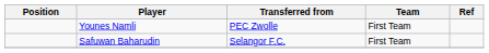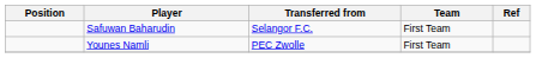 <table class="wikitable sortable" style="width:80%; text-align:center; font-size:85%; text-align:left;">
 <tr>
 <th>Position</th>
 <th>Player</th>
 <th>Transferred from</th>
 <th>Team</th>
 <th>Ref</th>
 </tr>
 <tr>
 <td></td>
+<td> <a href='#'>Safuwan Baharudin</a></td>
+<td> <a href='#'>Selangor F.C.</a></td>
+<td>First Team</td>
+<td></td>
+</tr>
+<tr>
+<td></td>
 <td> <a href='#'>Younes Namli</a></td>
 <td> <a href='#'>PEC Zwolle</a></td>
 <td>First Team</td>
 <td></td>
 </tr>
 <tr>
-<td></td>
-<td> <a href='#'>Safuwan Baharudin</a></td>
-<td> <a href='#'>Selangor F.C.</a></td>
-<td>First Team</td>
-<td></td>
-</tr>
-<tr>
 </tr>
 </table>
